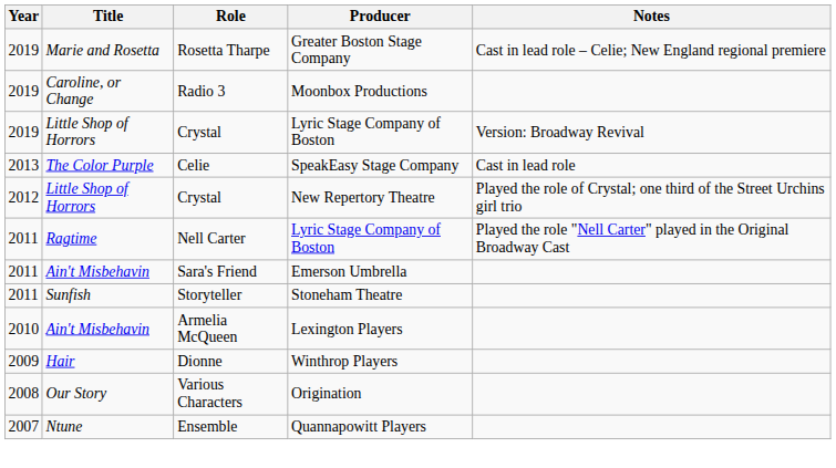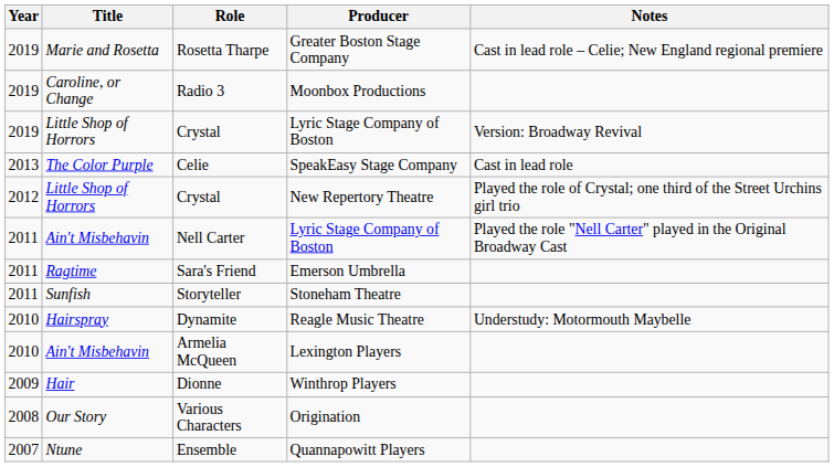 <table class="wikitable sortable">
 <tr>
 <th>Year</th>
 <th>Title</th>
 <th>Role</th>
 <th>Producer</th>
 <th class="unsortable">Notes</th>
 </tr>
 <tr>
 <td>2019</td>
 <td><em>Marie and Rosetta</em></td>
 <td>Rosetta Tharpe</td>
 <td>Greater Boston Stage Company</td>
 <td>Cast in lead role – Celie; New England regional premiere</td>
 </tr>
 <tr>
 <td>2019</td>
 <td><em>Caroline, or Change</em></td>
 <td>Radio 3</td>
 <td>Moonbox Productions</td>
 <td></td>
 </tr>
 <tr>
 <td>2019</td>
 <td><em>Little Shop of Horrors</em></td>
 <td>Crystal</td>
 <td>Lyric Stage Company of Boston</td>
 <td>Version: Broadway Revival</td>
 </tr>
 <tr>
 <td>2013</td>
 <td><em><a href='#'>The Color Purple</a></em></td>
 <td>Celie</td>
 <td>SpeakEasy Stage Company</td>
 <td>Cast in lead role</td>
 </tr>
 <tr>
 <td>2012</td>
 <td><em><a href='#'>Little Shop of Horrors</a></em></td>
 <td>Crystal</td>
 <td>New Repertory Theatre</td>
 <td>Played the role of Crystal; one third of the Street Urchins girl trio</td>
 </tr>
 <tr>
 <td>2011</td>
-<td><em><a href='#'>Ragtime</a></em></td>
+<td><em><a href='#'>Ain't Misbehavin</a></em></td>
 <td>Nell Carter</td>
 <td><a href='#'>Lyric Stage Company of Boston</a></td>
 <td>Played the role "<a href='#'>Nell Carter</a>" played in the Original Broadway Cast</td>
 </tr>
 <tr>
 <td>2011</td>
-<td><em><a href='#'>Ain't Misbehavin</a></em></td>
+<td><em><a href='#'>Ragtime</a></em></td>
 <td>Sara's Friend</td>
 <td>Emerson Umbrella</td>
 <td></td>
 </tr>
 <tr>
 <td>2011</td>
 <td><em>Sunfish</em></td>
 <td>Storyteller</td>
 <td>Stoneham Theatre</td>
 <td></td>
+</tr>
+<tr>
+<td>2010</td>
+<td><em><a href='#'>Hairspray</a></em></td>
+<td>Dynamite</td>
+<td>Reagle Music Theatre</td>
+<td>Understudy: Motormouth Maybelle</td>
 </tr>
 <tr>
 <td>2010</td>
 <td><em><a href='#'>Ain't Misbehavin</a></em></td>
 <td>Armelia McQueen</td>
 <td>Lexington Players</td>
 <td></td>
 </tr>
 <tr>
 <td>2009</td>
 <td><em><a href='#'>Hair</a></em></td>
 <td>Dionne</td>
 <td>Winthrop Players</td>
 <td></td>
 </tr>
 <tr>
 <td>2008</td>
 <td><em>Our Story</em></td>
 <td>Various Characters</td>
 <td>Origination</td>
 <td></td>
 </tr>
 <tr>
 <td>2007</td>
 <td><em>Ntune</em></td>
 <td>Ensemble</td>
 <td>Quannapowitt Players</td>
 <td></td>
 </tr>
 </table>
